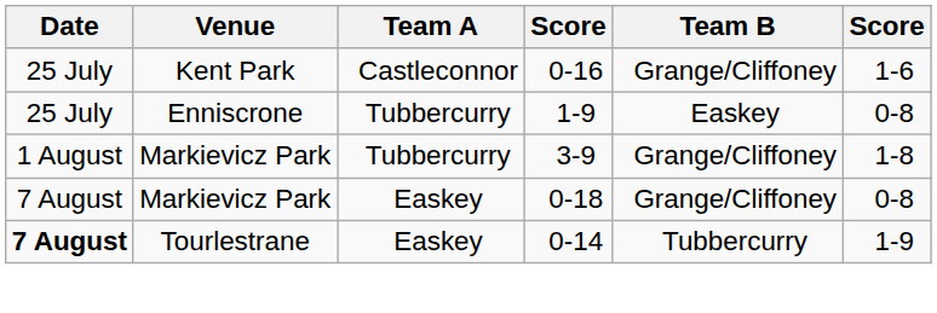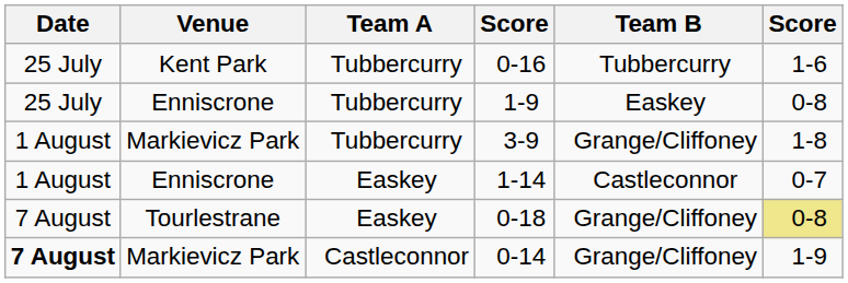 <table class="wikitable">
 <tr>
 <th>Date</th>
 <th>Venue</th>
 <th>Team A</th>
 <th>Score</th>
 <th>Team B</th>
 <th>Score</th>
 </tr>
 <tr align="center">
 <td>25 July</td>
 <td>Kent Park</td>
-<td>  Castleconnor</td>
+<td>  Tubbercurry</td>
 <td>  0-16</td>
-<td>  Grange/Cliffoney</td>
+<td>  Tubbercurry</td>
 <td>  1-6</td>
 </tr>
 <tr align="center">
 <td>25 July</td>
 <td>Enniscrone</td>
 <td>  Tubbercurry</td>
 <td>  1-9</td>
 <td>  Easkey</td>
 <td>  0-8</td>
 </tr>
 <tr align="center">
 <td>1 August</td>
 <td>Markievicz Park</td>
 <td>  Tubbercurry</td>
 <td>  3-9</td>
 <td>  Grange/Cliffoney</td>
 <td>  1-8</td>
 </tr>
 <tr align="center">
+<td>1 August</td>
+<td>Enniscrone</td>
+<td>  Easkey</td>
+<td>  1-14</td>
+<td>  Castleconnor</td>
+<td>  0-7</td>
+</tr>
+<tr align="center">
 <td>7 August</td>
-<td>Markievicz Park</td>
+<td>Tourlestrane</td>
 <td>  Easkey</td>
 <td>  0-18</td>
 <td>  Grange/Cliffoney</td>
-<td>  0-8</td>
+<td style="background: khaki;">  0-8</td>
 </tr>
 <tr align="center">
 <td><strong>7 August</strong></td>
-<td>Tourlestrane</td>
-<td>  Easkey</td>
+<td>Markievicz Park</td>
+<td>  Castleconnor</td>
 <td>  0-14</td>
-<td>  Tubbercurry</td>
+<td>  Grange/Cliffoney</td>
 <td>  1-9</td>
 </tr>
 </table>
